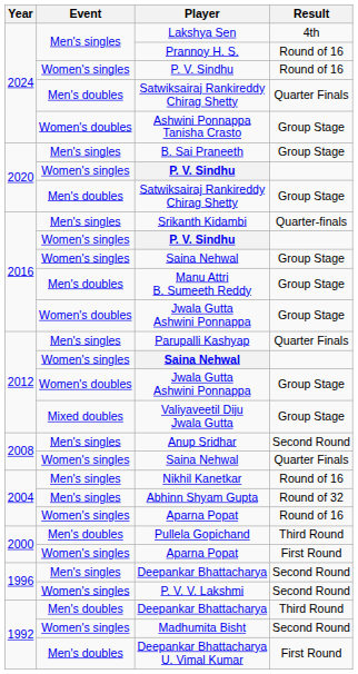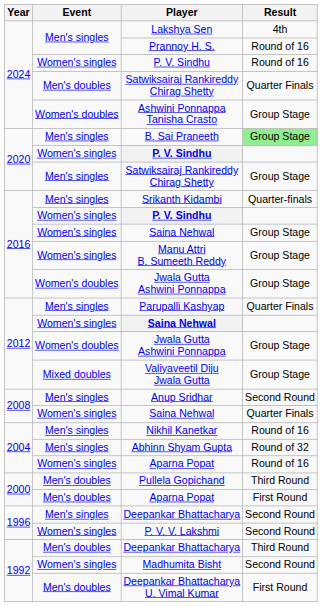 <table class="wikitable" style="text-align:center;">
 <tr>
 <th>Year</th>
 <th>Event</th>
 <th>Player</th>
 <th>Result</th>
 </tr>
 <tr>
 <td rowspan=5><a href='#'>2024</a></td>
 <td rowspan=2><a href='#'>Men's singles</a></td>
 <td><a href='#'>Lakshya Sen</a></td>
 <td>4th</td>
 </tr>
 <tr>
 <td><a href='#'>Prannoy H. S.</a></td>
 <td>Round of 16</td>
 </tr>
 <tr>
 <td><a href='#'>Women's singles</a></td>
 <td><a href='#'>P. V. Sindhu</a></td>
 <td>Round of 16</td>
 </tr>
 <tr>
 <td><a href='#'>Men's doubles</a></td>
 <td><a href='#'>Satwiksairaj Rankireddy</a><br><a href='#'>Chirag Shetty</a></td>
 <td>Quarter Finals</td>
 </tr>
 <tr>
 <td><a href='#'>Women's doubles</a></td>
 <td><a href='#'>Ashwini Ponnappa</a><br><a href='#'>Tanisha Crasto</a></td>
 <td>Group Stage</td>
 </tr>
 <tr>
 <td rowspan=3><a href='#'>2020</a></td>
 <td><a href='#'>Men's singles</a></td>
 <td><a href='#'>B. Sai Praneeth</a></td>
-<td>Group Stage</td>
+<td style="background: lightgreen;">Group Stage</td>
 </tr>
 <tr>
 <td><a href='#'>Women's singles</a></td>
 <th><a href='#'>P. V. Sindhu</a></th>
 <td></td>
 </tr>
 <tr>
-<td><a href='#'>Men's doubles</a></td>
+<td><a href='#'>Men's singles</a></td>
 <td><a href='#'>Satwiksairaj Rankireddy</a><br><a href='#'>Chirag Shetty</a></td>
 <td>Group Stage</td>
 </tr>
 <tr>
 <td rowspan=5><a href='#'>2016</a></td>
 <td><a href='#'>Men's singles</a></td>
 <td><a href='#'>Srikanth Kidambi</a></td>
 <td>Quarter-finals</td>
 </tr>
 <tr>
 <td><a href='#'>Women's singles</a></td>
 <th><a href='#'>P. V. Sindhu</a></th>
 <td></td>
 </tr>
 <tr>
 <td><a href='#'>Women's singles</a></td>
 <td><a href='#'>Saina Nehwal</a></td>
 <td>Group Stage</td>
 </tr>
 <tr>
-<td><a href='#'>Men's doubles</a></td>
+<td><a href='#'>Women's singles</a></td>
 <td><a href='#'>Manu Attri</a><br><a href='#'>B. Sumeeth Reddy</a></td>
 <td>Group Stage</td>
 </tr>
 <tr>
 <td><a href='#'>Women's doubles</a></td>
 <td><a href='#'>Jwala Gutta</a><br><a href='#'>Ashwini Ponnappa</a></td>
 <td>Group Stage</td>
 </tr>
 <tr>
 <td rowspan=4><a href='#'>2012</a></td>
 <td><a href='#'>Men's singles</a></td>
 <td><a href='#'>Parupalli Kashyap</a></td>
 <td>Quarter Finals</td>
 </tr>
 <tr>
 <td><a href='#'>Women's singles</a></td>
 <th><a href='#'>Saina Nehwal</a></th>
 <td></td>
 </tr>
 <tr>
 <td><a href='#'>Women's doubles</a></td>
 <td><a href='#'>Jwala Gutta</a><br><a href='#'>Ashwini Ponnappa</a></td>
 <td>Group Stage</td>
 </tr>
 <tr>
 <td><a href='#'>Mixed doubles</a></td>
 <td><a href='#'>Valiyaveetil Diju</a><br><a href='#'>Jwala Gutta</a></td>
 <td>Group Stage</td>
 </tr>
 <tr>
 <td rowspan=2><a href='#'>2008</a></td>
 <td><a href='#'>Men's singles</a></td>
 <td><a href='#'>Anup Sridhar</a></td>
 <td>Second Round</td>
 </tr>
 <tr>
 <td><a href='#'>Women's singles</a></td>
 <td><a href='#'>Saina Nehwal</a></td>
 <td>Quarter Finals</td>
 </tr>
 <tr>
 <td rowspan=3><a href='#'>2004</a></td>
 <td><a href='#'>Men's singles</a></td>
 <td><a href='#'>Nikhil Kanetkar</a></td>
 <td>Round of 16</td>
 </tr>
 <tr>
 <td><a href='#'>Men's singles</a></td>
 <td><a href='#'>Abhinn Shyam Gupta</a></td>
 <td>Round of 32</td>
 </tr>
 <tr>
 <td><a href='#'>Women's singles</a></td>
 <td><a href='#'>Aparna Popat</a></td>
 <td>Round of 16</td>
 </tr>
 <tr>
 <td rowspan=2><a href='#'>2000</a></td>
 <td><a href='#'>Men's doubles</a></td>
 <td><a href='#'>Pullela Gopichand</a></td>
 <td>Third Round</td>
 </tr>
 <tr>
-<td><a href='#'>Women's singles</a></td>
+<td><a href='#'>Men's doubles</a></td>
 <td><a href='#'>Aparna Popat</a></td>
 <td>First Round</td>
 </tr>
 <tr>
 <td rowspan=2><a href='#'>1996</a></td>
 <td><a href='#'>Men's singles</a></td>
 <td><a href='#'>Deepankar Bhattacharya</a></td>
 <td>Second Round</td>
 </tr>
 <tr>
 <td><a href='#'>Women's singles</a></td>
 <td><a href='#'>P. V. V. Lakshmi</a></td>
 <td>Second Round</td>
 </tr>
 <tr>
 <td rowspan=3><a href='#'>1992</a></td>
 <td><a href='#'>Men's doubles</a></td>
 <td><a href='#'>Deepankar Bhattacharya</a></td>
 <td>Third Round</td>
 </tr>
 <tr>
 <td><a href='#'>Women's singles</a></td>
 <td><a href='#'>Madhumita Bisht</a></td>
 <td>Second Round</td>
 </tr>
 <tr>
 <td><a href='#'>Men's doubles</a></td>
 <td><a href='#'>Deepankar Bhattacharya</a><br><a href='#'>U. Vimal Kumar</a></td>
 <td>First Round</td>
 </tr>
 </table>
